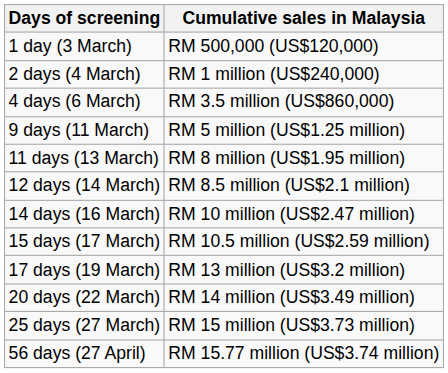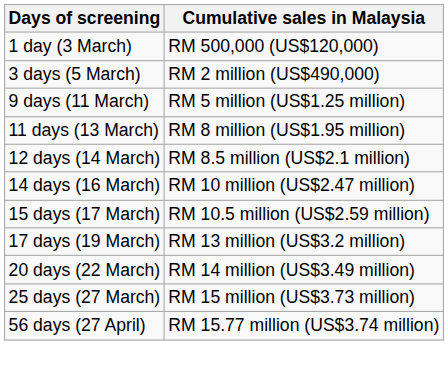 <table class=wikitable>
 <tr>
 <th>Days of screening</th>
 <th>Cumulative sales in Malaysia</th>
 </tr>
 <tr>
 <td>1 day (3 March)</td>
 <td>RM 500,000 (US$120,000)</td>
 </tr>
 <tr>
-<td>2 days (4 March)</td>
-<td>RM 1 million (US$240,000)</td>
-</tr>
-<tr>
-<td>4 days (6 March)</td>
-<td>RM 3.5 million (US$860,000)</td>
+<td>3 days (5 March)</td>
+<td>RM 2 million (US$490,000)</td>
 </tr>
 <tr>
 <td>9 days (11 March)</td>
 <td>RM 5 million (US$1.25 million)</td>
 </tr>
 <tr>
 <td>11 days (13 March)</td>
 <td>RM 8 million (US$1.95 million)</td>
 </tr>
 <tr>
 <td>12 days (14 March)</td>
 <td>RM 8.5 million (US$2.1 million)</td>
 </tr>
 <tr>
 <td>14 days (16 March)</td>
 <td>RM 10 million (US$2.47 million)</td>
 </tr>
 <tr>
 <td>15 days (17 March)</td>
 <td>RM 10.5 million (US$2.59 million)</td>
 </tr>
 <tr>
 <td>17 days (19 March)</td>
 <td>RM 13 million (US$3.2 million)</td>
 </tr>
 <tr>
 <td>20 days (22 March)</td>
 <td>RM 14 million (US$3.49 million)</td>
 </tr>
 <tr>
 <td>25 days (27 March)</td>
 <td>RM 15 million (US$3.73 million)</td>
 </tr>
 <tr>
 <td>56 days (27 April)</td>
 <td>RM 15.77 million (US$3.74  million)</td>
 </tr>
 </table>
